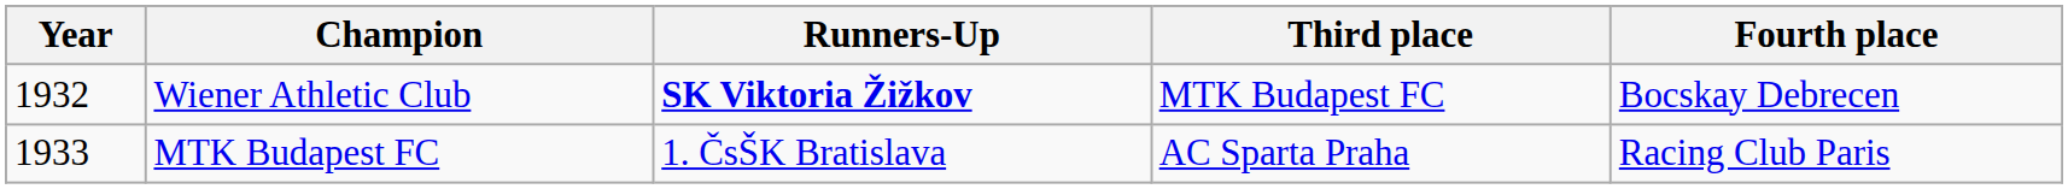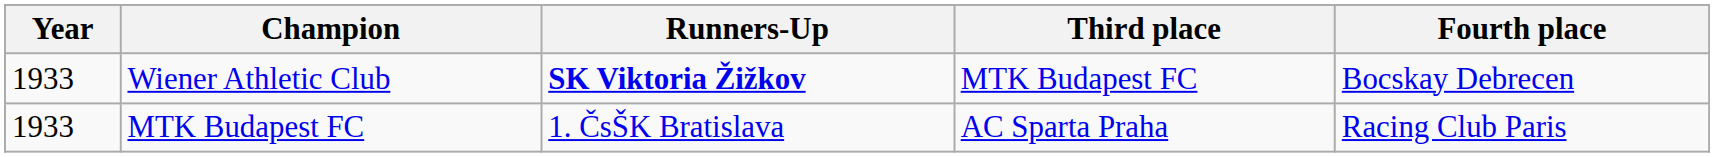 <table class="wikitable" width=100%>
 <tr>
 <th>Year</th>
 <th>Champion</th>
 <th>Runners-Up</th>
 <th>Third place</th>
 <th>Fourth place</th>
 </tr>
 <tr>
-<td>1932</td>
+<td>1933</td>
 <td> <a href='#'>Wiener Athletic Club</a></td>
 <td><strong> <a href='#'>SK Viktoria Žižkov</a></strong></td>
 <td> <a href='#'>MTK Budapest FC</a></td>
 <td> <a href='#'>Bocskay Debrecen</a></td>
 </tr>
 <tr>
 <td>1933</td>
 <td> <a href='#'>MTK Budapest FC</a></td>
 <td> <a href='#'>1. ČsŠK Bratislava</a></td>
 <td> <a href='#'>AC Sparta Praha</a></td>
 <td> <a href='#'>Racing Club Paris</a></td>
 </tr>
 </table>
